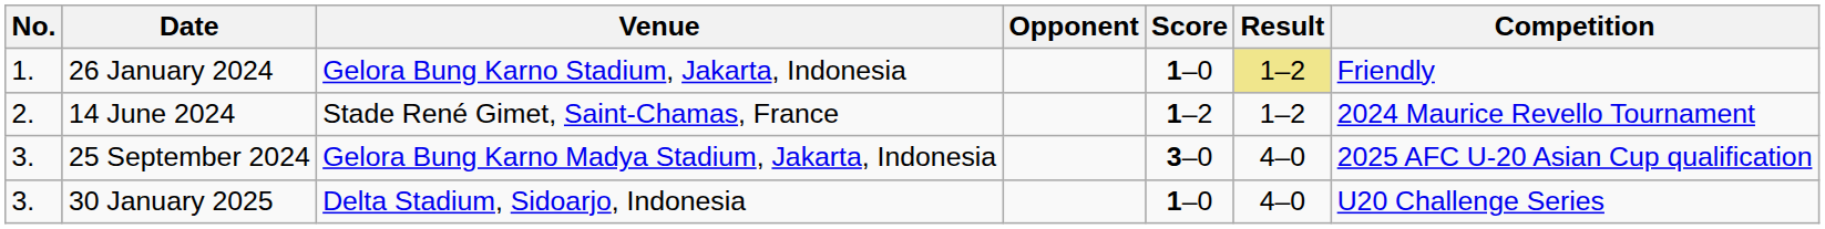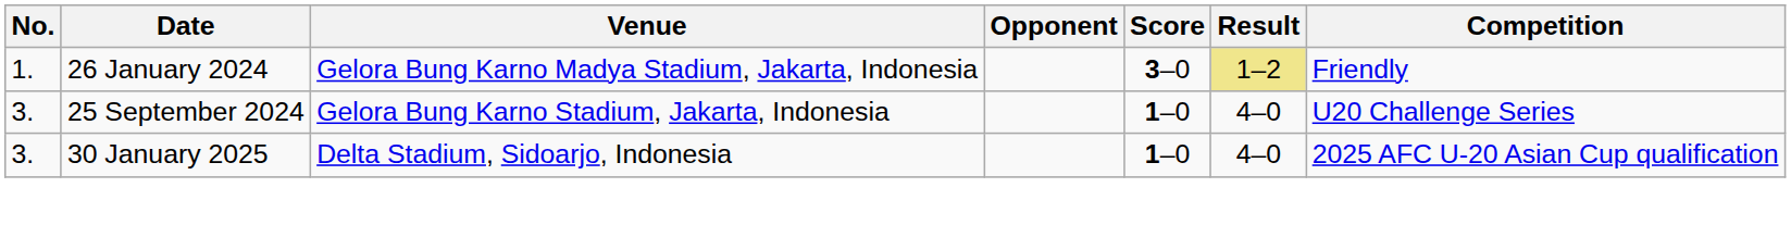 <table class="wikitable">
 <tr>
 <th>No.</th>
 <th>Date</th>
 <th>Venue</th>
 <th>Opponent</th>
 <th>Score</th>
 <th>Result</th>
 <th>Competition</th>
 </tr>
 <tr>
 <td>1.</td>
 <td>26 January 2024</td>
-<td><a href='#'>Gelora Bung Karno Stadium</a>, <a href='#'>Jakarta</a>, Indonesia</td>
+<td><a href='#'>Gelora Bung Karno Madya Stadium</a>, <a href='#'>Jakarta</a>, Indonesia</td>
 <td></td>
-<td align=center><strong>1</strong>–0</td>
+<td align=center><strong>3</strong>–0</td>
 <td align=center style="background: khaki;">1–2</td>
 <td><a href='#'>Friendly</a></td>
 </tr>
 <tr>
-<td>2.</td>
-<td>14 June 2024</td>
-<td>Stade René Gimet, <a href='#'>Saint-Chamas</a>, France</td>
-<td></td>
-<td align=center><strong>1</strong>–2</td>
-<td align=center>1–2</td>
-<td><a href='#'>2024 Maurice Revello Tournament</a></td>
-</tr>
-<tr>
 <td>3.</td>
 <td>25 September 2024</td>
-<td><a href='#'>Gelora Bung Karno Madya Stadium</a>, <a href='#'>Jakarta</a>, Indonesia</td>
+<td><a href='#'>Gelora Bung Karno Stadium</a>, <a href='#'>Jakarta</a>, Indonesia</td>
 <td></td>
-<td align=center><strong>3</strong>–0</td>
+<td align=center><strong>1</strong>–0</td>
 <td align=center>4–0</td>
-<td><a href='#'>2025 AFC U-20 Asian Cup qualification</a></td>
+<td><a href='#'>U20 Challenge Series</a></td>
 </tr>
 <tr>
 <td>3.</td>
 <td>30 January 2025</td>
 <td><a href='#'>Delta Stadium</a>, <a href='#'>Sidoarjo</a>, Indonesia</td>
 <td></td>
 <td align=center><strong>1</strong>–0</td>
 <td align=center>4–0</td>
-<td><a href='#'>U20 Challenge Series</a></td>
+<td><a href='#'>2025 AFC U-20 Asian Cup qualification</a></td>
 </tr>
 </table>
